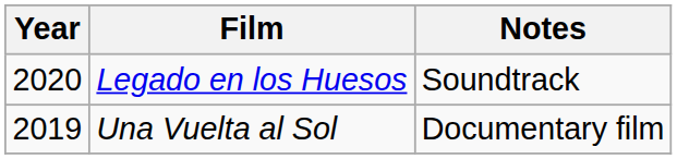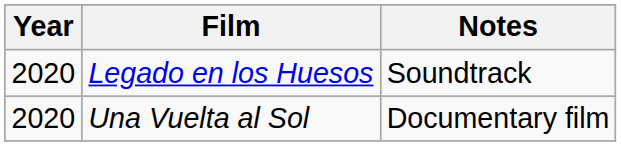 <table class="wikitable">
 <tr>
 <th>Year</th>
 <th>Film</th>
 <th>Notes</th>
 </tr>
 <tr>
 <td>2020</td>
 <td><em><a href='#'>Legado en los Huesos</a></em></td>
 <td>Soundtrack</td>
 </tr>
 <tr>
-<td>2019</td>
+<td>2020</td>
 <td><em>Una Vuelta al Sol</em></td>
 <td>Documentary film</td>
 </tr>
 </table>
